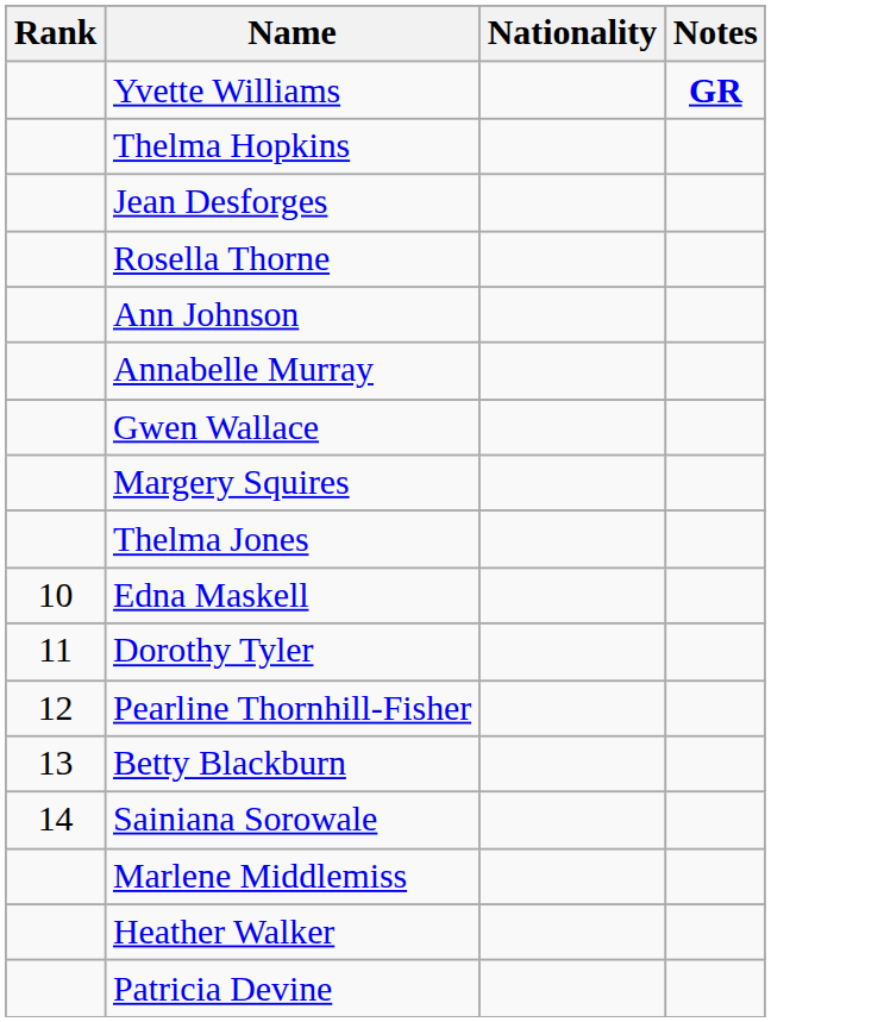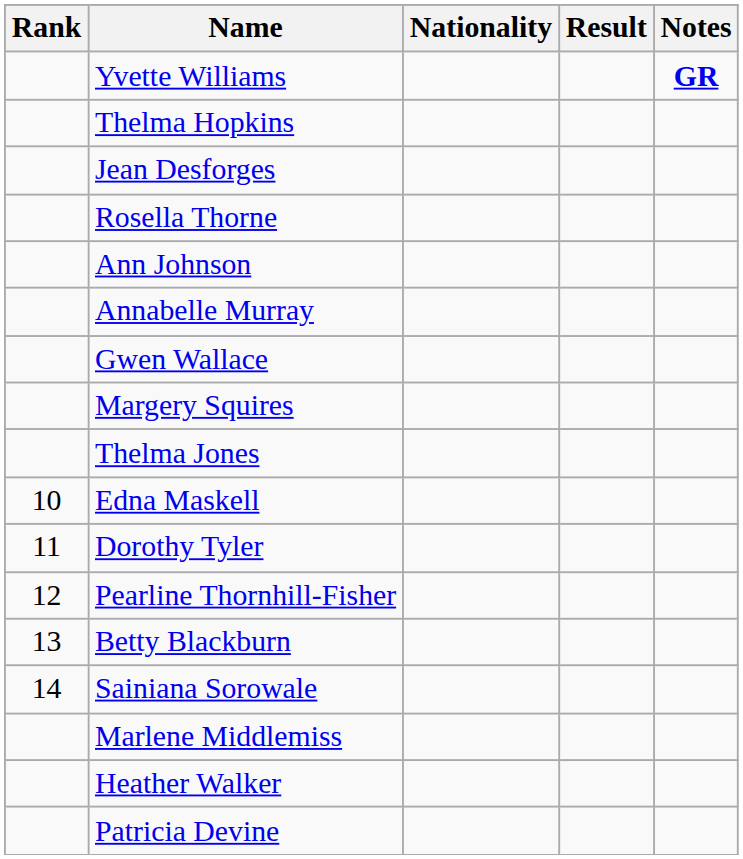 <table class="wikitable sortable" style=" text-align:center">
 <tr>
 <th>Rank</th>
 <th>Name</th>
 <th>Nationality</th>
+<th>Result</th>
 <th>Notes</th>
 </tr>
 <tr>
 <td></td>
 <td align=left><a href='#'>Yvette Williams</a></td>
 <td align=left></td>
+<td></td>
 <td><strong><a href='#'>GR</a></strong></td>
 </tr>
 <tr>
 <td></td>
 <td align=left><a href='#'>Thelma Hopkins</a></td>
 <td align=left></td>
 <td></td>
+<td></td>
 </tr>
 <tr>
 <td></td>
 <td align=left><a href='#'>Jean Desforges</a></td>
 <td align=left></td>
+<td></td>
 <td></td>
 </tr>
 <tr>
 <td></td>
 <td align=left><a href='#'>Rosella Thorne</a></td>
 <td align=left></td>
 <td></td>
+<td></td>
 </tr>
 <tr>
 <td></td>
 <td align=left><a href='#'>Ann Johnson</a></td>
 <td align=left></td>
+<td></td>
 <td></td>
 </tr>
 <tr>
 <td></td>
 <td align=left><a href='#'>Annabelle Murray</a></td>
 <td align=left></td>
 <td></td>
+<td></td>
 </tr>
 <tr>
 <td></td>
 <td align=left><a href='#'>Gwen Wallace</a></td>
 <td align=left></td>
+<td></td>
 <td></td>
 </tr>
 <tr>
 <td></td>
 <td align=left><a href='#'>Margery Squires</a></td>
 <td align=left></td>
 <td></td>
+<td></td>
 </tr>
 <tr>
 <td></td>
 <td align=left><a href='#'>Thelma Jones</a></td>
 <td align=left></td>
+<td></td>
 <td></td>
 </tr>
 <tr>
 <td>10</td>
 <td align=left><a href='#'>Edna Maskell</a></td>
 <td align=left></td>
 <td></td>
+<td></td>
 </tr>
 <tr>
 <td>11</td>
 <td align=left><a href='#'>Dorothy Tyler</a></td>
 <td align=left></td>
+<td></td>
 <td></td>
 </tr>
 <tr>
 <td>12</td>
 <td align=left><a href='#'>Pearline Thornhill-Fisher</a></td>
 <td align=left></td>
 <td></td>
+<td></td>
 </tr>
 <tr>
 <td>13</td>
 <td align=left><a href='#'>Betty Blackburn</a></td>
 <td align=left></td>
+<td></td>
 <td></td>
 </tr>
 <tr>
 <td>14</td>
 <td align=left><a href='#'>Sainiana Sorowale</a></td>
 <td align=left></td>
 <td></td>
+<td></td>
 </tr>
 <tr>
 <td></td>
 <td align=left><a href='#'>Marlene Middlemiss</a></td>
 <td align=left></td>
+<td></td>
 <td></td>
 </tr>
 <tr>
 <td></td>
 <td align=left><a href='#'>Heather Walker</a></td>
 <td align=left></td>
 <td></td>
+<td></td>
 </tr>
 <tr>
 <td></td>
 <td align=left><a href='#'>Patricia Devine</a></td>
 <td align=left></td>
 <td></td>
+<td></td>
 </tr>
 </table>
